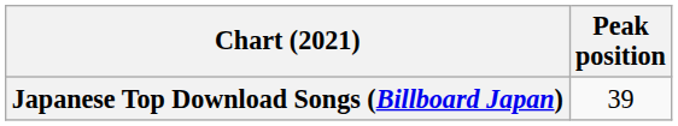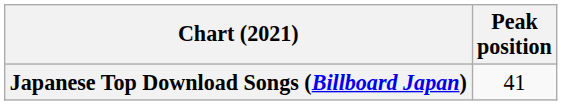 <table class="wikitable sortable plainrowheaders" style="text-align:center">
 <tr>
 <th scope="col">Chart (2021)</th>
 <th scope="col">Peak<br>position</th>
 </tr>
 <tr>
 <th scope="row">Japanese Top Download Songs (<em><a href='#'>Billboard Japan</a></em>)</th>
-<td>39</td>
+<td>41</td>
 </tr>
 </table>
